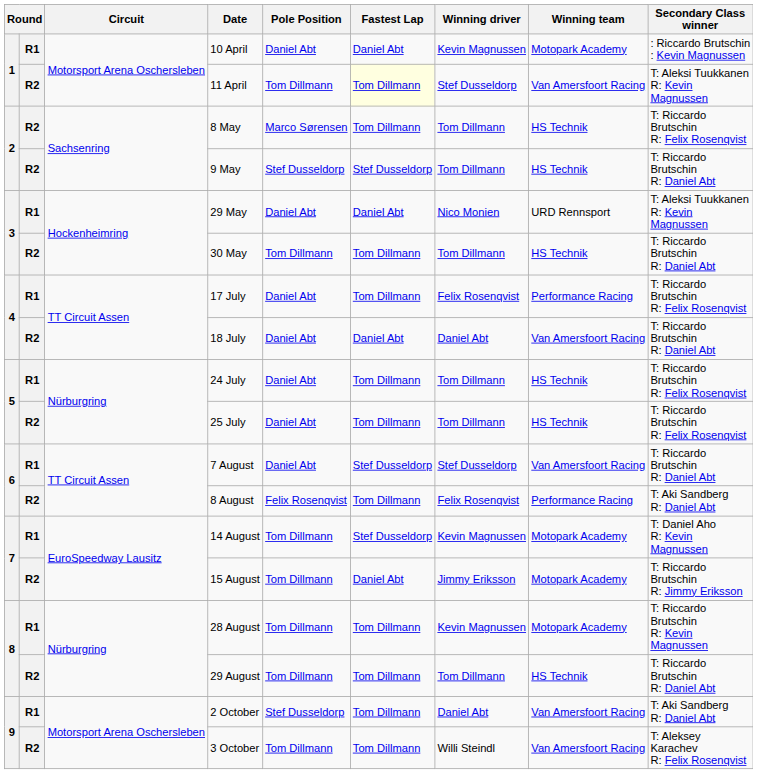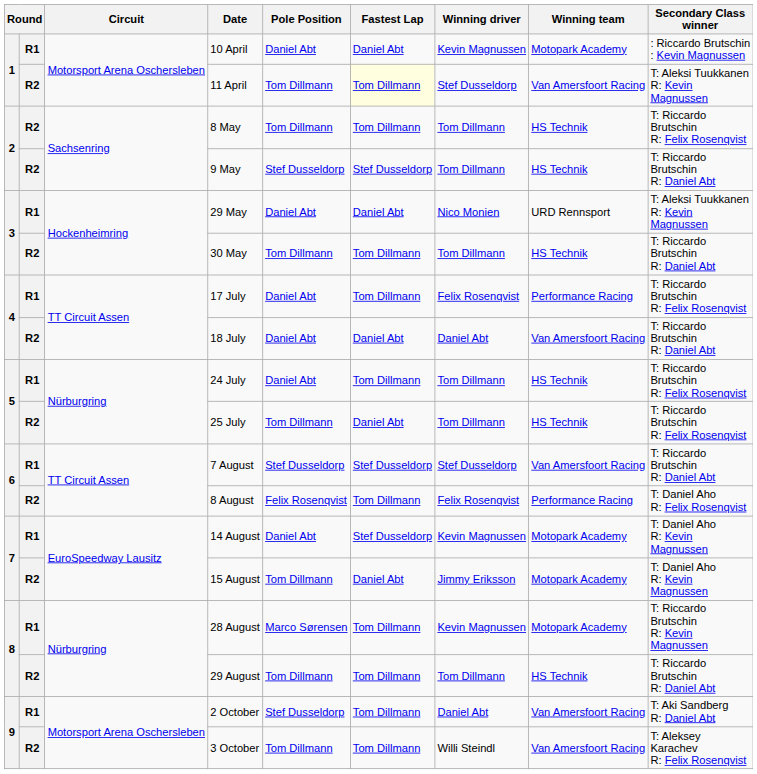 <table class="wikitable" style="font-size: 85%">
 <tr>
 <th colspan=2>Round</th>
 <th>Circuit</th>
 <th>Date</th>
 <th>Pole Position</th>
 <th>Fastest Lap</th>
 <th>Winning driver</th>
 <th>Winning team</th>
 <th>Secondary Class winner</th>
 </tr>
 <tr>
 <th rowspan=2>1</th>
 <th>R1</th>
 <td rowspan=2 nowrap><a href='#'>Motorsport Arena Oschersleben</a></td>
 <td>10 April</td>
 <td> <a href='#'>Daniel Abt</a></td>
 <td> <a href='#'>Daniel Abt</a></td>
 <td> <a href='#'>Kevin Magnussen</a></td>
 <td> <a href='#'>Motopark Academy</a></td>
 <td nowrap>:  Riccardo Brutschin<br>:  <a href='#'>Kevin Magnussen</a></td>
 </tr>
 <tr>
 <th>R2</th>
 <td>11 April</td>
 <td> <a href='#'>Tom Dillmann</a></td>
 <td style="background: lightyellow;"> <a href='#'>Tom Dillmann</a></td>
 <td nowrap> <a href='#'>Stef Dusseldorp</a></td>
 <td nowrap> <a href='#'>Van Amersfoort Racing</a></td>
 <td>T:  Aleksi Tuukkanen<br>R:  <a href='#'>Kevin Magnussen</a></td>
 </tr>
 <tr>
 <th rowspan=2>2</th>
 <th>R2</th>
 <td rowspan=2><a href='#'>Sachsenring</a></td>
 <td>8 May</td>
-<td nowrap> <a href='#'>Marco Sørensen</a></td>
+<td> <a href='#'>Tom Dillmann</a></td>
 <td> <a href='#'>Tom Dillmann</a></td>
 <td> <a href='#'>Tom Dillmann</a></td>
 <td> <a href='#'>HS Technik</a></td>
 <td>T:  Riccardo Brutschin<br>R:  <a href='#'>Felix Rosenqvist</a></td>
 </tr>
 <tr>
 <th>R2</th>
 <td>9 May</td>
 <td nowrap> <a href='#'>Stef Dusseldorp</a></td>
 <td nowrap> <a href='#'>Stef Dusseldorp</a></td>
 <td> <a href='#'>Tom Dillmann</a></td>
 <td> <a href='#'>HS Technik</a></td>
 <td>T:  Riccardo Brutschin<br>R:  <a href='#'>Daniel Abt</a></td>
 </tr>
 <tr>
 <th rowspan=2>3</th>
 <th>R1</th>
 <td rowspan=2><a href='#'>Hockenheimring</a></td>
 <td>29 May</td>
 <td> <a href='#'>Daniel Abt</a></td>
 <td> <a href='#'>Daniel Abt</a></td>
 <td> <a href='#'>Nico Monien</a></td>
 <td> URD Rennsport</td>
 <td>T:  Aleksi Tuukkanen<br>R:  <a href='#'>Kevin Magnussen</a></td>
 </tr>
 <tr>
 <th>R2</th>
 <td>30 May</td>
 <td> <a href='#'>Tom Dillmann</a></td>
 <td> <a href='#'>Tom Dillmann</a></td>
 <td> <a href='#'>Tom Dillmann</a></td>
 <td> <a href='#'>HS Technik</a></td>
 <td>T:  Riccardo Brutschin<br>R:  <a href='#'>Daniel Abt</a></td>
 </tr>
 <tr>
 <th rowspan=2>4</th>
 <th>R1</th>
 <td rowspan=2><a href='#'>TT Circuit Assen</a></td>
 <td>17 July</td>
 <td> <a href='#'>Daniel Abt</a></td>
 <td> <a href='#'>Tom Dillmann</a></td>
 <td> <a href='#'>Felix Rosenqvist</a></td>
 <td> <a href='#'>Performance Racing</a></td>
 <td>T:  Riccardo Brutschin<br>R:  <a href='#'>Felix Rosenqvist</a></td>
 </tr>
 <tr>
 <th>R2</th>
 <td>18 July</td>
 <td> <a href='#'>Daniel Abt</a></td>
 <td> <a href='#'>Daniel Abt</a></td>
 <td> <a href='#'>Daniel Abt</a></td>
 <td> <a href='#'>Van Amersfoort Racing</a></td>
 <td>T:  Riccardo Brutschin<br>R:  <a href='#'>Daniel Abt</a></td>
 </tr>
 <tr>
 <th rowspan=2>5</th>
 <th>R1</th>
 <td rowspan=2><a href='#'>Nürburgring</a></td>
 <td>24 July</td>
 <td> <a href='#'>Daniel Abt</a></td>
 <td> <a href='#'>Tom Dillmann</a></td>
 <td> <a href='#'>Tom Dillmann</a></td>
 <td> <a href='#'>HS Technik</a></td>
 <td>T:  Riccardo Brutschin<br>R:  <a href='#'>Felix Rosenqvist</a></td>
 </tr>
 <tr>
 <th>R2</th>
 <td>25 July</td>
+<td> <a href='#'>Tom Dillmann</a></td>
 <td> <a href='#'>Daniel Abt</a></td>
-<td> <a href='#'>Tom Dillmann</a></td>
 <td> <a href='#'>Tom Dillmann</a></td>
 <td> <a href='#'>HS Technik</a></td>
 <td>T:  Riccardo Brutschin<br>R:  <a href='#'>Felix Rosenqvist</a></td>
 </tr>
 <tr>
 <th rowspan=2>6</th>
 <th>R1</th>
 <td rowspan=2><a href='#'>TT Circuit Assen</a></td>
 <td>7 August</td>
-<td> <a href='#'>Daniel Abt</a></td>
+<td> <a href='#'>Stef Dusseldorp</a></td>
 <td> <a href='#'>Stef Dusseldorp</a></td>
 <td> <a href='#'>Stef Dusseldorp</a></td>
 <td> <a href='#'>Van Amersfoort Racing</a></td>
 <td>T:  Riccardo Brutschin<br>R:  <a href='#'>Daniel Abt</a></td>
 </tr>
 <tr>
 <th>R2</th>
 <td>8 August</td>
 <td nowrap> <a href='#'>Felix Rosenqvist</a></td>
 <td> <a href='#'>Tom Dillmann</a></td>
 <td> <a href='#'>Felix Rosenqvist</a></td>
 <td> <a href='#'>Performance Racing</a></td>
-<td>T:  Aki Sandberg<br>R:  <a href='#'>Daniel Abt</a></td>
+<td>T:  Daniel Aho<br>R:  <a href='#'>Felix Rosenqvist</a></td>
 </tr>
 <tr>
 <th rowspan=2>7</th>
 <th>R1</th>
 <td rowspan=2><a href='#'>EuroSpeedway Lausitz</a></td>
 <td>14 August</td>
-<td> <a href='#'>Tom Dillmann</a></td>
+<td> <a href='#'>Daniel Abt</a></td>
 <td> <a href='#'>Stef Dusseldorp</a></td>
 <td> <a href='#'>Kevin Magnussen</a></td>
 <td> <a href='#'>Motopark Academy</a></td>
 <td>T:  Daniel Aho<br>R:  <a href='#'>Kevin Magnussen</a></td>
 </tr>
 <tr>
 <th>R2</th>
 <td>15 August</td>
 <td> <a href='#'>Tom Dillmann</a></td>
 <td> <a href='#'>Daniel Abt</a></td>
 <td> <a href='#'>Jimmy Eriksson</a></td>
 <td> <a href='#'>Motopark Academy</a></td>
-<td>T:  Riccardo Brutschin<br>R:  <a href='#'>Jimmy Eriksson</a></td>
+<td>T:  Daniel Aho<br>R:  <a href='#'>Kevin Magnussen</a></td>
 </tr>
 <tr>
 <th rowspan=2>8</th>
 <th>R1</th>
 <td rowspan=2><a href='#'>Nürburgring</a></td>
 <td>28 August</td>
-<td> <a href='#'>Tom Dillmann</a></td>
+<td nowrap> <a href='#'>Marco Sørensen</a></td>
 <td> <a href='#'>Tom Dillmann</a></td>
 <td nowrap> <a href='#'>Kevin Magnussen</a></td>
 <td> <a href='#'>Motopark Academy</a></td>
 <td>T:  Riccardo Brutschin<br>R:  <a href='#'>Kevin Magnussen</a></td>
 </tr>
 <tr>
 <th>R2</th>
 <td nowrap>29 August</td>
 <td> <a href='#'>Tom Dillmann</a></td>
 <td> <a href='#'>Tom Dillmann</a></td>
 <td> <a href='#'>Tom Dillmann</a></td>
 <td> <a href='#'>HS Technik</a></td>
 <td>T:  Riccardo Brutschin<br>R:  <a href='#'>Daniel Abt</a></td>
 </tr>
 <tr>
 <th rowspan=2>9</th>
 <th>R1</th>
 <td rowspan=2><a href='#'>Motorsport Arena Oschersleben</a></td>
 <td>2 October</td>
 <td> <a href='#'>Stef Dusseldorp</a></td>
 <td> <a href='#'>Tom Dillmann</a></td>
 <td> <a href='#'>Daniel Abt</a></td>
 <td> <a href='#'>Van Amersfoort Racing</a></td>
 <td>T:  Aki Sandberg<br>R:  <a href='#'>Daniel Abt</a></td>
 </tr>
 <tr>
 <th>R2</th>
 <td nowrap>3 October</td>
 <td> <a href='#'>Tom Dillmann</a></td>
 <td> <a href='#'>Tom Dillmann</a></td>
 <td> Willi Steindl</td>
 <td> <a href='#'>Van Amersfoort Racing</a></td>
 <td>T:  Aleksey Karachev<br>R:  <a href='#'>Felix Rosenqvist</a></td>
 </tr>
 </table>
